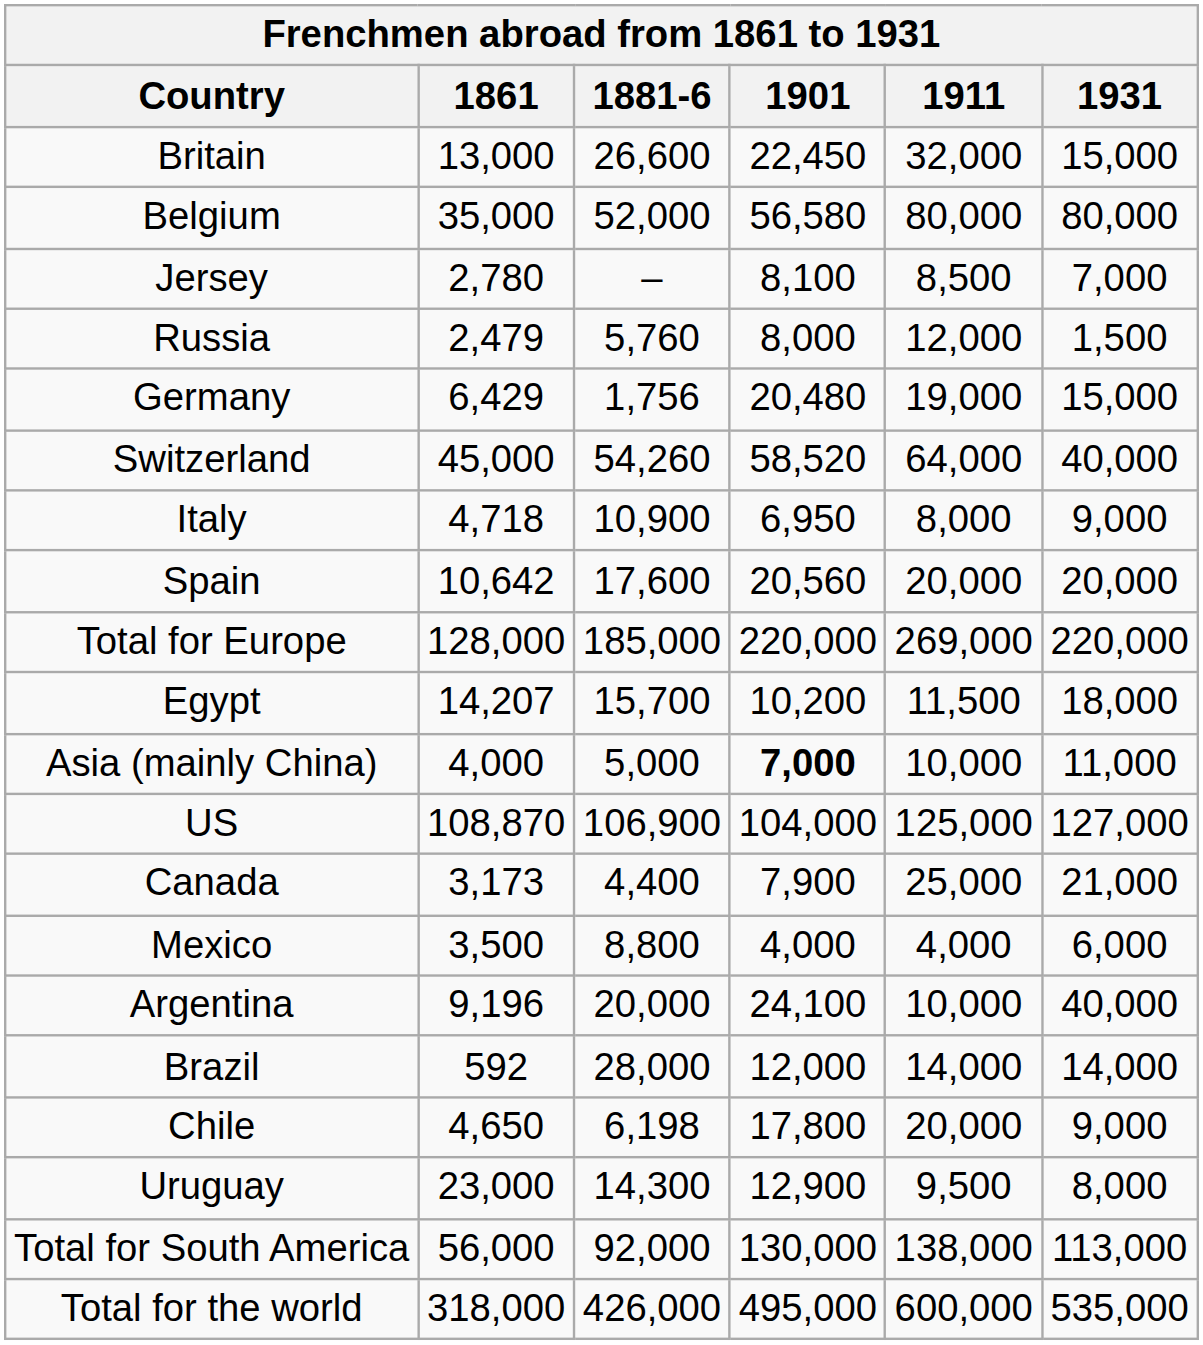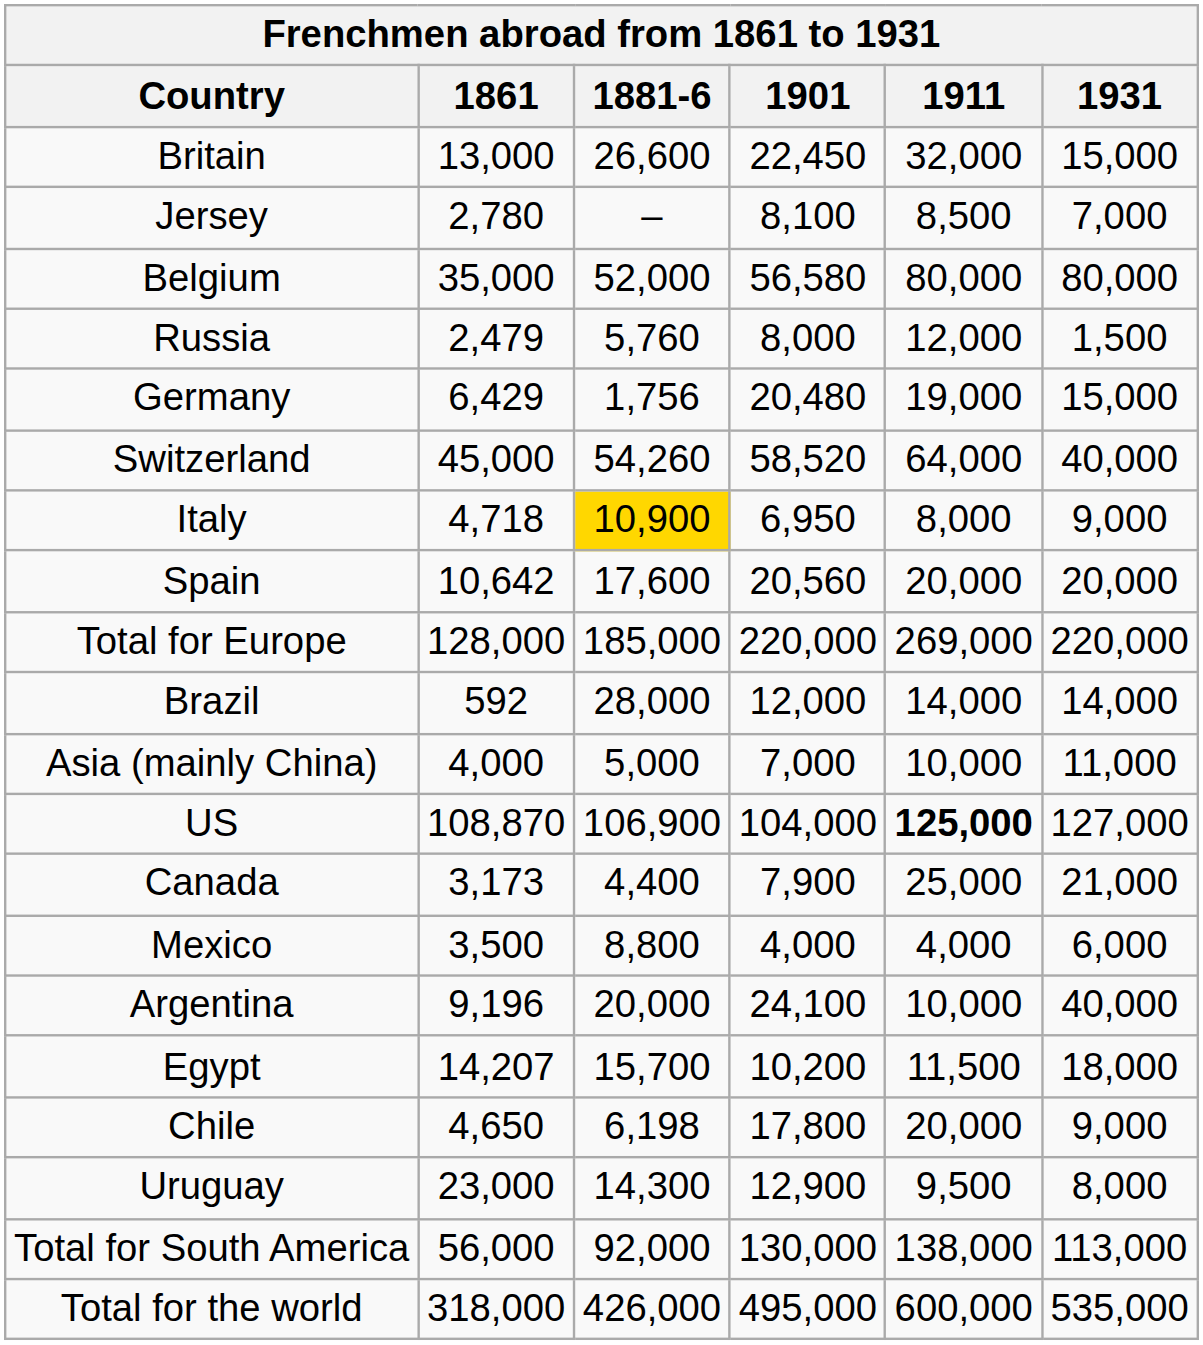 <table class="wikitable" style="text-align:center;">
 <tr>
 <th colspan=6>Frenchmen abroad from 1861 to 1931</th>
 </tr>
 <tr>
 <th>Country</th>
 <th>1861</th>
 <th>1881-6</th>
 <th>1901</th>
 <th>1911</th>
 <th>1931</th>
 </tr>
 <tr>
 <td>Britain</td>
 <td>13,000</td>
 <td>26,600</td>
 <td>22,450</td>
 <td>32,000</td>
 <td>15,000</td>
 </tr>
 <tr>
+<td>Jersey</td>
+<td>2,780</td>
+<td>–</td>
+<td>8,100</td>
+<td>8,500</td>
+<td>7,000</td>
+</tr>
+<tr>
 <td>Belgium</td>
 <td>35,000</td>
 <td>52,000</td>
 <td>56,580</td>
 <td>80,000</td>
 <td>80,000</td>
-</tr>
-<tr>
-<td>Jersey</td>
-<td>2,780</td>
-<td>–</td>
-<td>8,100</td>
-<td>8,500</td>
-<td>7,000</td>
 </tr>
 <tr>
 <td>Russia</td>
 <td>2,479</td>
 <td>5,760</td>
 <td>8,000</td>
 <td>12,000</td>
 <td>1,500</td>
 </tr>
 <tr>
 <td>Germany</td>
 <td>6,429</td>
 <td>1,756</td>
 <td>20,480</td>
 <td>19,000</td>
 <td>15,000</td>
 </tr>
 <tr>
 <td>Switzerland</td>
 <td>45,000</td>
 <td>54,260</td>
 <td>58,520</td>
 <td>64,000</td>
 <td>40,000</td>
 </tr>
 <tr>
 <td>Italy</td>
 <td>4,718</td>
-<td>10,900</td>
+<td style="background: gold;">10,900</td>
 <td>6,950</td>
 <td>8,000</td>
 <td>9,000</td>
 </tr>
 <tr>
 <td>Spain</td>
 <td>10,642</td>
 <td>17,600</td>
 <td>20,560</td>
 <td>20,000</td>
 <td>20,000</td>
 </tr>
 <tr>
 <td>Total for Europe</td>
 <td>128,000</td>
 <td>185,000</td>
 <td>220,000</td>
 <td>269,000</td>
 <td>220,000</td>
 </tr>
 <tr>
-<td>Egypt</td>
-<td>14,207</td>
-<td>15,700</td>
-<td>10,200</td>
-<td>11,500</td>
-<td>18,000</td>
+<td>Brazil</td>
+<td>592</td>
+<td>28,000</td>
+<td>12,000</td>
+<td>14,000</td>
+<td>14,000</td>
 </tr>
 <tr>
 <td>Asia (mainly China)</td>
 <td>4,000</td>
 <td>5,000</td>
-<td><strong>7,000</strong></td>
+<td>7,000</td>
 <td>10,000</td>
 <td>11,000</td>
 </tr>
 <tr>
 <td>US</td>
 <td>108,870</td>
 <td>106,900</td>
 <td>104,000</td>
-<td>125,000</td>
+<td><strong>125,000</strong></td>
 <td>127,000</td>
 </tr>
 <tr>
 <td>Canada</td>
 <td>3,173</td>
 <td>4,400</td>
 <td>7,900</td>
 <td>25,000</td>
 <td>21,000</td>
 </tr>
 <tr>
 <td>Mexico</td>
 <td>3,500</td>
 <td>8,800</td>
 <td>4,000</td>
 <td>4,000</td>
 <td>6,000</td>
 </tr>
 <tr>
 <td>Argentina</td>
 <td>9,196</td>
 <td>20,000</td>
 <td>24,100</td>
 <td>10,000</td>
 <td>40,000</td>
 </tr>
 <tr>
-<td>Brazil</td>
-<td>592</td>
-<td>28,000</td>
-<td>12,000</td>
-<td>14,000</td>
-<td>14,000</td>
+<td>Egypt</td>
+<td>14,207</td>
+<td>15,700</td>
+<td>10,200</td>
+<td>11,500</td>
+<td>18,000</td>
 </tr>
 <tr>
 <td>Chile</td>
 <td>4,650</td>
 <td>6,198</td>
 <td>17,800</td>
 <td>20,000</td>
 <td>9,000</td>
 </tr>
 <tr>
 <td>Uruguay</td>
 <td>23,000</td>
 <td>14,300</td>
 <td>12,900</td>
 <td>9,500</td>
 <td>8,000</td>
 </tr>
 <tr>
 <td>Total for South America</td>
 <td>56,000</td>
 <td>92,000</td>
 <td>130,000</td>
 <td>138,000</td>
 <td>113,000</td>
 </tr>
 <tr>
 <td>Total for the world</td>
 <td>318,000</td>
 <td>426,000</td>
 <td>495,000</td>
 <td>600,000</td>
 <td>535,000</td>
 </tr>
 </table>
